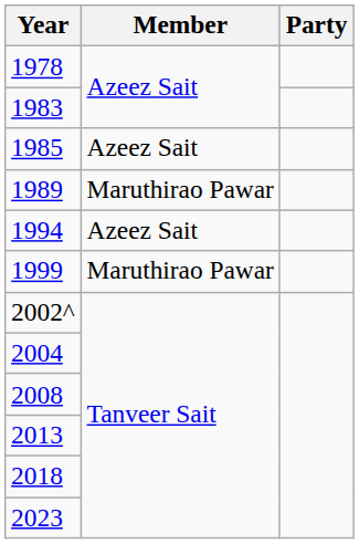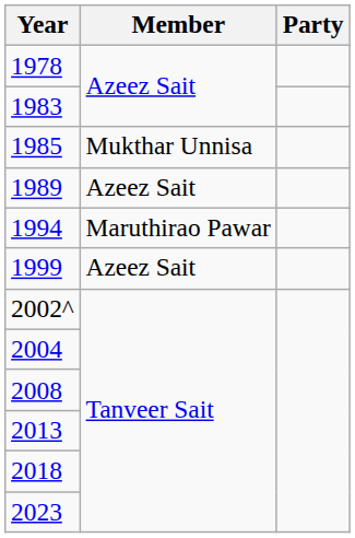 <table class="wikitable sortable">
 <tr>
 <th>Year</th>
 <th>Member</th>
 <th colspan=2>Party</th>
 </tr>
 <tr>
 <td><a href='#'>1978</a></td>
 <td rowspan=2><a href='#'>Azeez Sait</a></td>
 <td></td>
 </tr>
 <tr>
 <td><a href='#'>1983</a></td>
 <td></td>
 </tr>
 <tr>
 <td><a href='#'>1985</a></td>
-<td>Azeez Sait</td>
+<td>Mukthar Unnisa</td>
 <td></td>
 </tr>
 <tr>
 <td><a href='#'>1989</a></td>
-<td>Maruthirao Pawar</td>
+<td>Azeez Sait</td>
 </tr>
 <tr>
 <td><a href='#'>1994</a></td>
-<td>Azeez Sait</td>
+<td>Maruthirao Pawar</td>
 <td></td>
 </tr>
 <tr>
 <td><a href='#'>1999</a></td>
-<td>Maruthirao Pawar</td>
+<td>Azeez Sait</td>
 <td></td>
 </tr>
 <tr>
 <td>2002^</td>
 <td rowspan=6><a href='#'>Tanveer Sait</a></td>
 </tr>
 <tr>
 <td><a href='#'>2004</a></td>
 </tr>
 <tr>
 <td><a href='#'>2008</a></td>
 </tr>
 <tr>
 <td><a href='#'>2013</a></td>
 </tr>
 <tr>
 <td><a href='#'>2018</a></td>
 </tr>
 <tr>
 <td><a href='#'>2023</a></td>
 </tr>
 </table>
